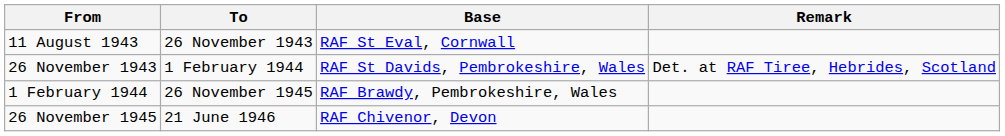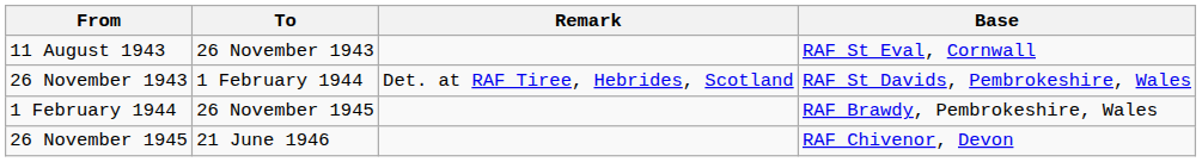 <table class="wikitable">
 <tr>
 <th>From</th>
 <th>To</th>
+<th>Remark</th>
 <th>Base</th>
-<th>Remark</th>
 </tr>
 <tr>
 <td>11 August 1943</td>
 <td>26 November 1943</td>
+<td></td>
 <td><a href='#'>RAF St Eval</a>, <a href='#'>Cornwall</a></td>
-<td></td>
 </tr>
 <tr>
 <td>26 November 1943</td>
 <td>1 February 1944</td>
+<td>Det. at <a href='#'>RAF Tiree</a>, <a href='#'>Hebrides</a>, <a href='#'>Scotland</a></td>
 <td><a href='#'>RAF St Davids</a>, <a href='#'>Pembrokeshire</a>, <a href='#'>Wales</a></td>
-<td>Det. at <a href='#'>RAF Tiree</a>, <a href='#'>Hebrides</a>, <a href='#'>Scotland</a></td>
 </tr>
 <tr>
 <td>1 February 1944</td>
 <td>26 November 1945</td>
+<td></td>
 <td><a href='#'>RAF Brawdy</a>, Pembrokeshire, Wales</td>
-<td></td>
 </tr>
 <tr>
 <td>26 November 1945</td>
 <td>21 June 1946</td>
+<td></td>
 <td><a href='#'>RAF Chivenor</a>, <a href='#'>Devon</a></td>
-<td></td>
 </tr>
 </table>
